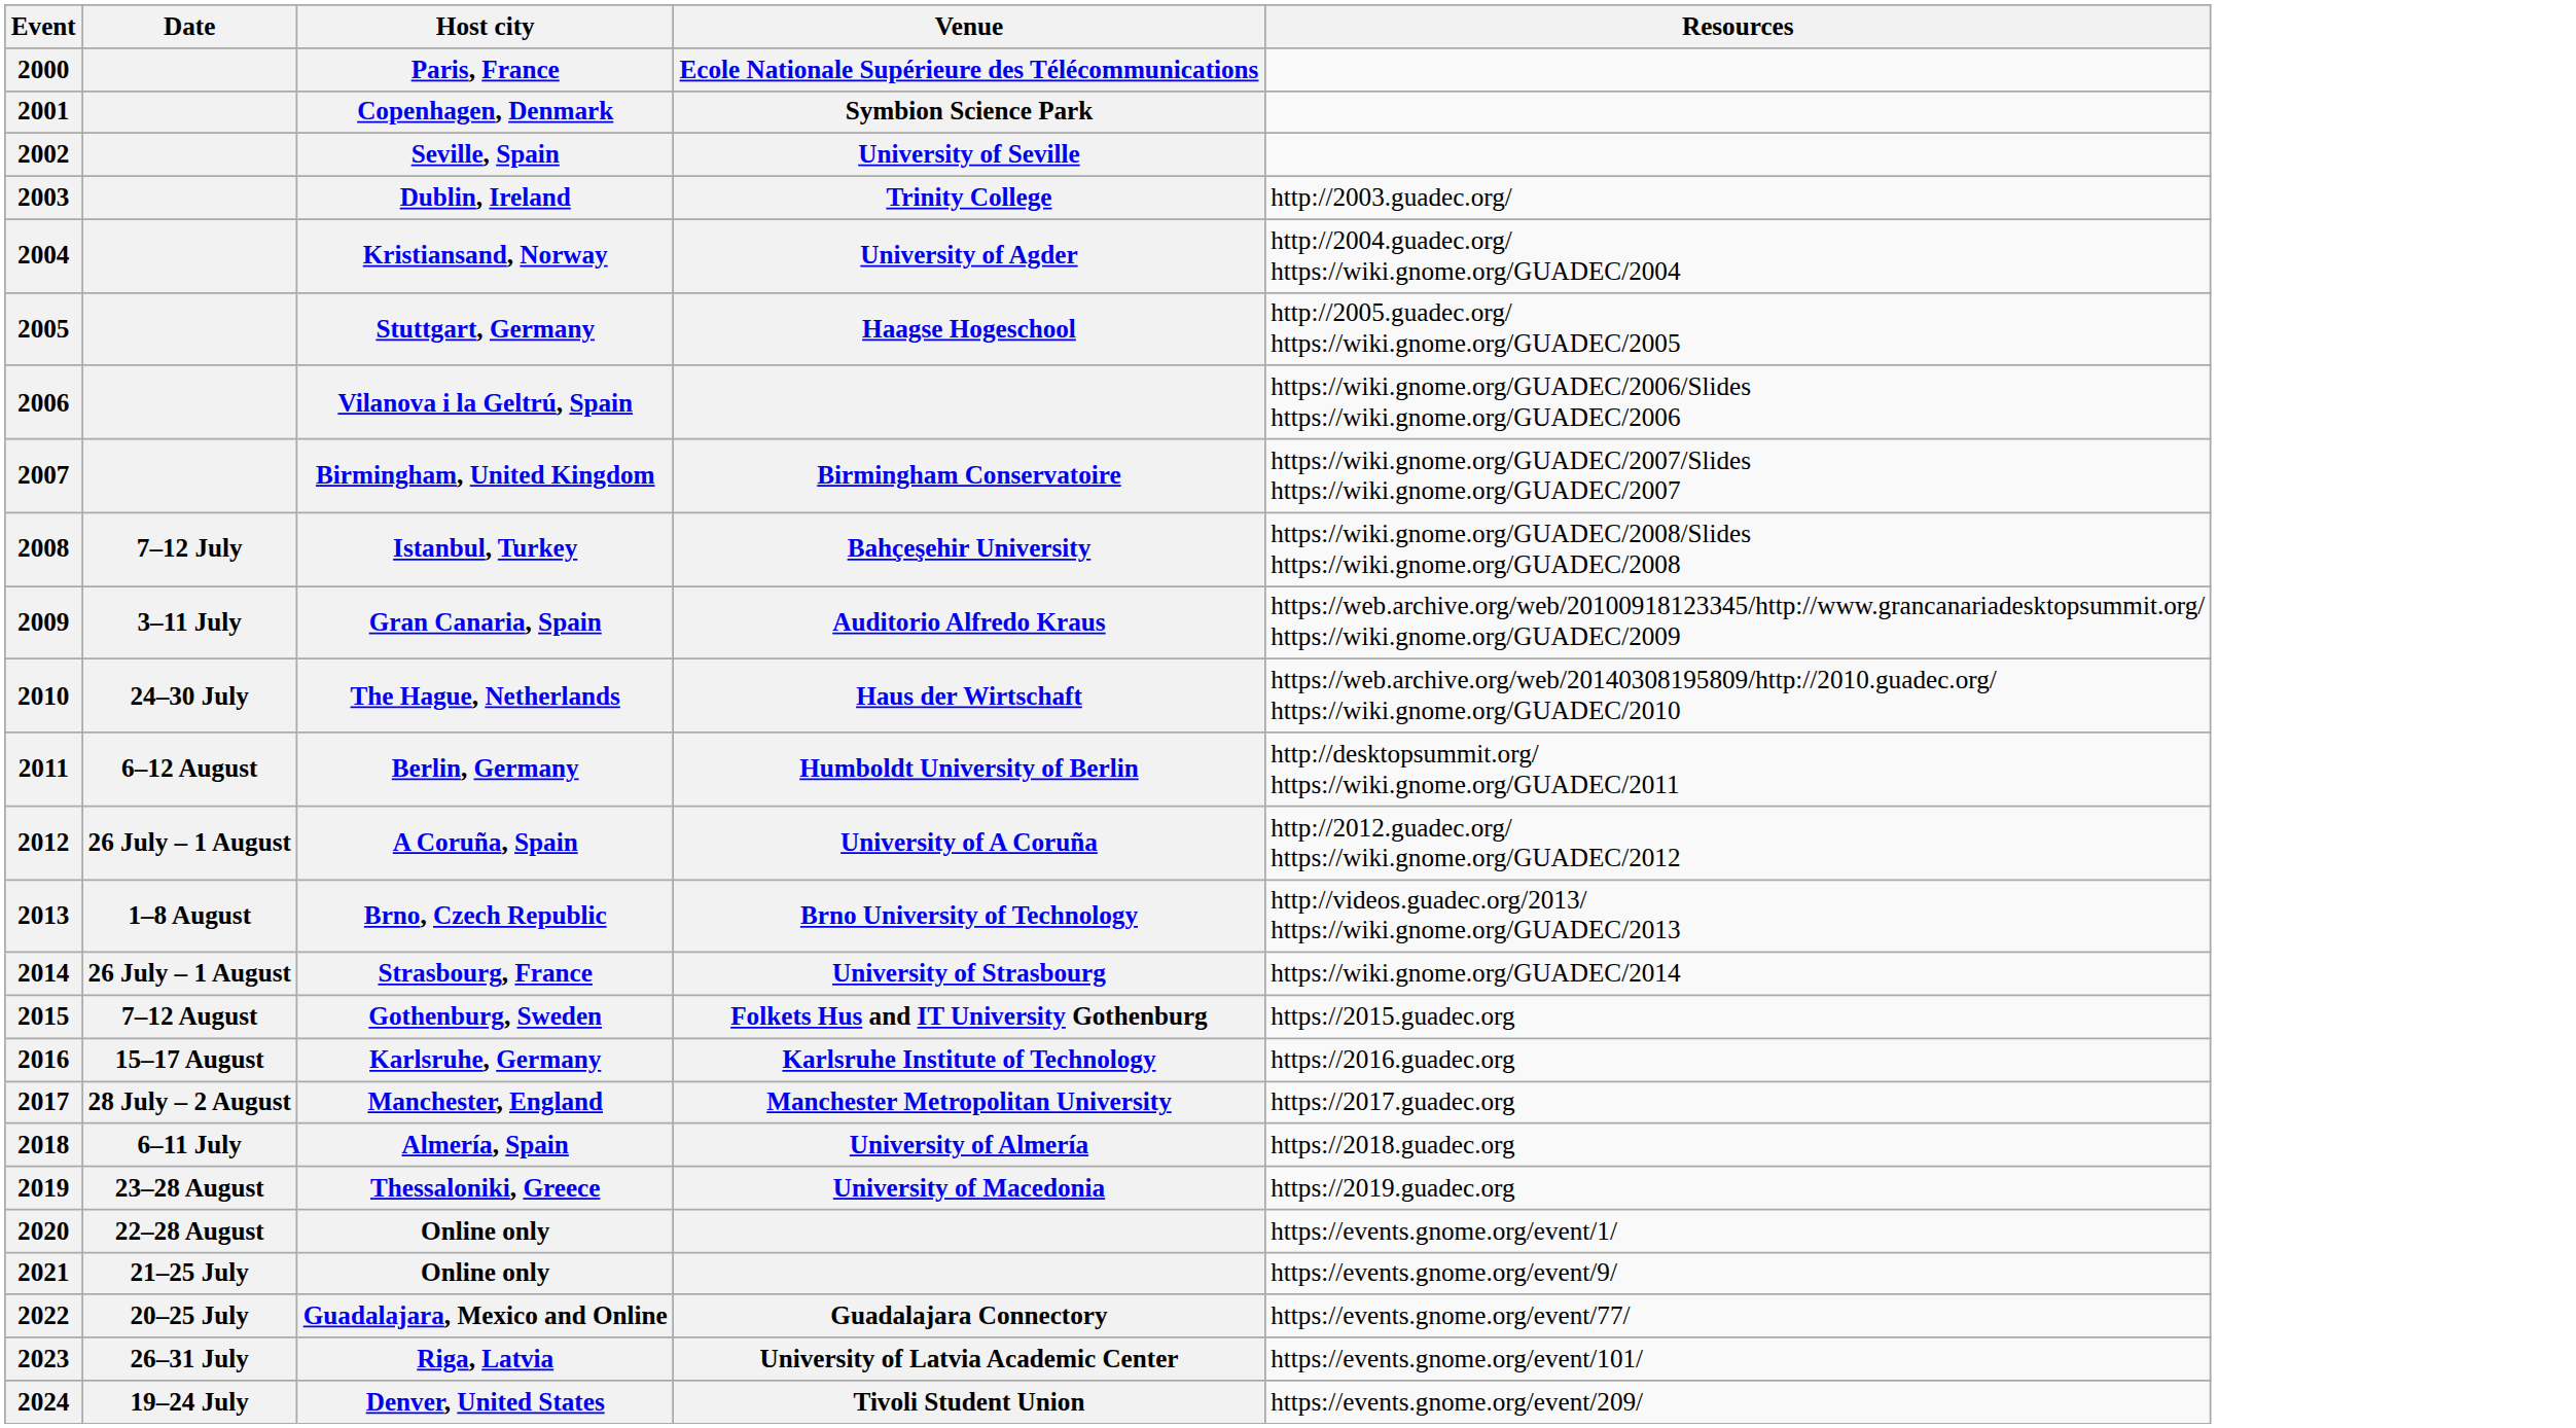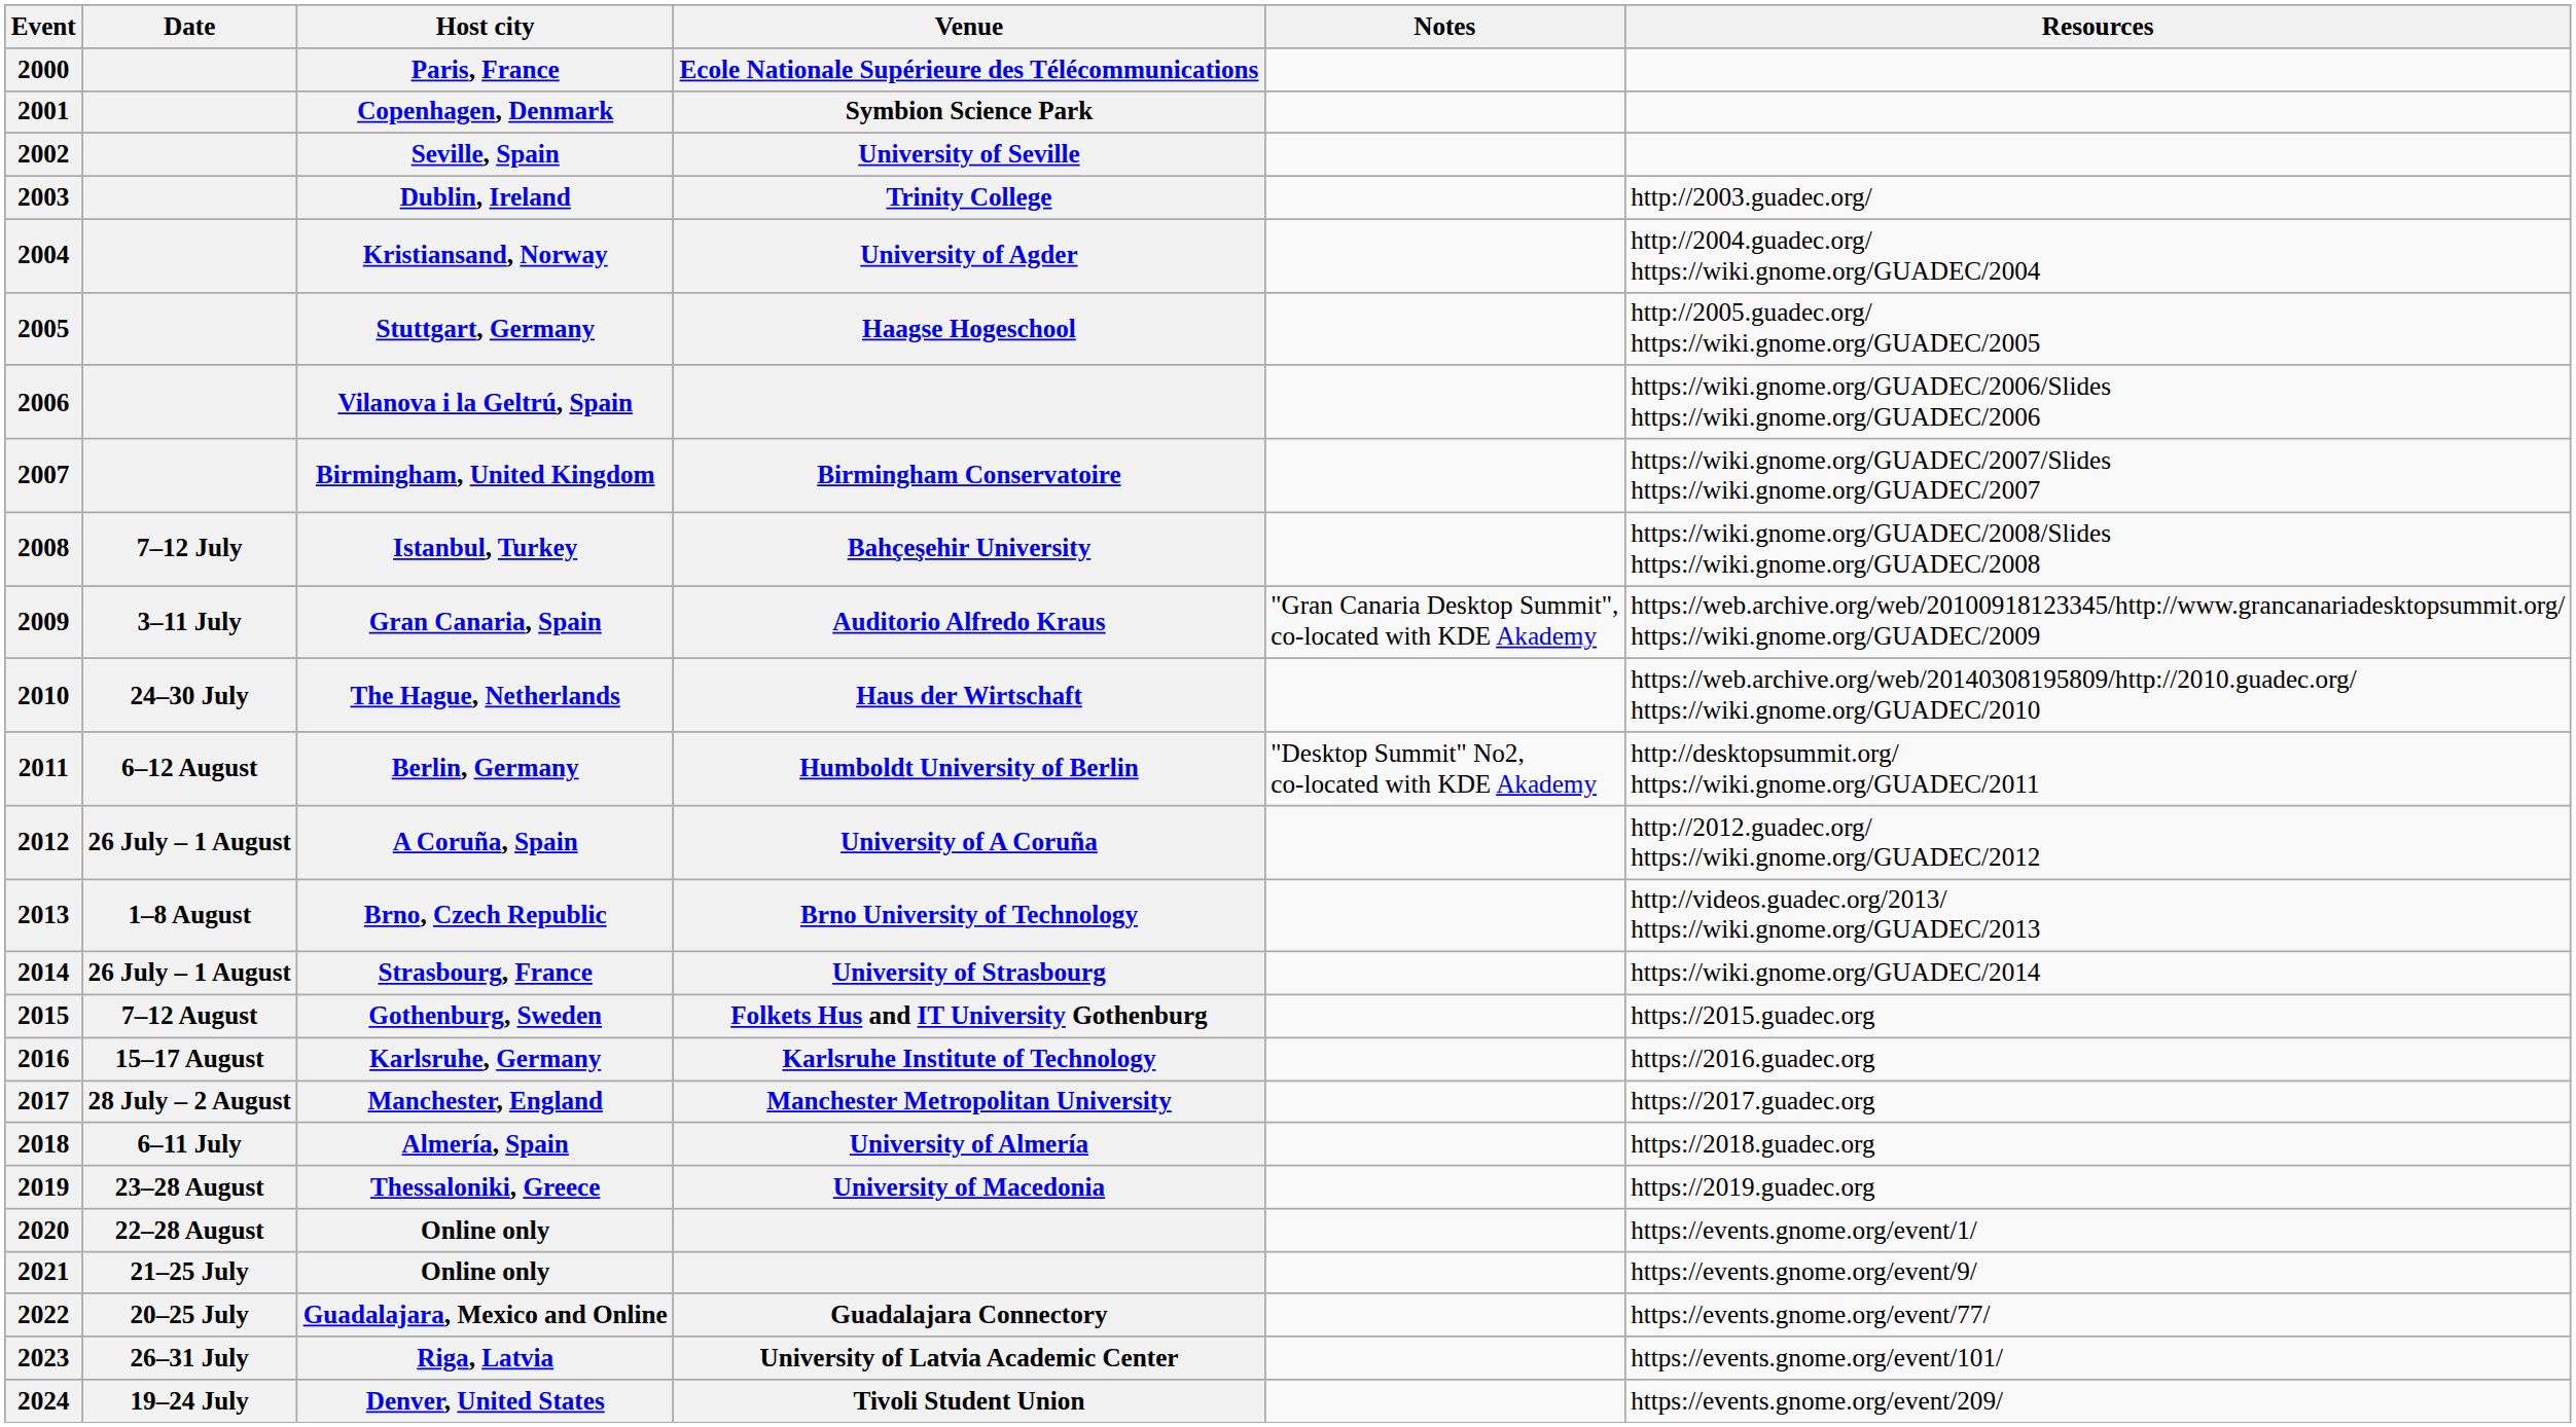 <table class="wikitable" style="font-size:90%;">
 <tr>
 <th>Event</th>
 <th>Date</th>
 <th>Host city</th>
 <th>Venue</th>
+<th>Notes</th>
 <th>Resources</th>
 </tr>
 <tr>
 <th>2000</th>
 <th></th>
 <th><a href='#'>Paris</a>, <a href='#'>France</a></th>
 <th><a href='#'>Ecole Nationale Supérieure des Télécommunications</a></th>
 <td></td>
+<td></td>
 </tr>
 <tr>
 <th>2001</th>
 <th></th>
 <th><a href='#'>Copenhagen</a>, <a href='#'>Denmark</a></th>
 <th>Symbion Science Park</th>
+<td></td>
 <td></td>
 </tr>
 <tr>
 <th>2002</th>
 <th></th>
 <th><a href='#'>Seville</a>, <a href='#'>Spain</a></th>
 <th><a href='#'>University of Seville</a></th>
 <td></td>
+<td></td>
 </tr>
 <tr>
 <th>2003</th>
 <th></th>
 <th><a href='#'>Dublin</a>, <a href='#'>Ireland</a></th>
 <th><a href='#'>Trinity College</a></th>
+<td></td>
 <td>http://2003.guadec.org/</td>
 </tr>
 <tr>
 <th>2004</th>
 <th></th>
 <th><a href='#'>Kristiansand</a>, <a href='#'>Norway</a></th>
 <th><a href='#'>University of Agder</a></th>
+<td></td>
 <td>http://2004.guadec.org/<br>https://wiki.gnome.org/GUADEC/2004</td>
 </tr>
 <tr>
 <th>2005</th>
 <th></th>
 <th><a href='#'>Stuttgart</a>, <a href='#'>Germany</a></th>
 <th><a href='#'>Haagse Hogeschool</a></th>
+<td></td>
 <td>http://2005.guadec.org/<br>https://wiki.gnome.org/GUADEC/2005</td>
 </tr>
 <tr>
 <th>2006</th>
 <th></th>
 <th><a href='#'>Vilanova i la Geltrú</a>, <a href='#'>Spain</a></th>
 <th></th>
+<td></td>
 <td>https://wiki.gnome.org/GUADEC/2006/Slides<br>https://wiki.gnome.org/GUADEC/2006</td>
 </tr>
 <tr>
 <th>2007</th>
 <th></th>
 <th><a href='#'>Birmingham</a>, <a href='#'>United Kingdom</a></th>
 <th><a href='#'>Birmingham Conservatoire</a></th>
+<td></td>
 <td>https://wiki.gnome.org/GUADEC/2007/Slides<br>https://wiki.gnome.org/GUADEC/2007</td>
 </tr>
 <tr>
 <th>2008</th>
 <th>7–12 July</th>
 <th><a href='#'>Istanbul</a>, <a href='#'>Turkey</a></th>
 <th><a href='#'>Bahçeşehir University</a></th>
+<td></td>
 <td>https://wiki.gnome.org/GUADEC/2008/Slides<br>https://wiki.gnome.org/GUADEC/2008</td>
 </tr>
 <tr>
 <th>2009 </th>
 <th>3–11 July</th>
 <th><a href='#'>Gran Canaria</a>, <a href='#'>Spain</a></th>
 <th><a href='#'>Auditorio Alfredo Kraus</a></th>
+<td> "Gran Canaria Desktop Summit",<br>co-located with KDE <a href='#'>Akademy</a></td>
 <td>https://web.archive.org/web/20100918123345/http://www.grancanariadesktopsummit.org/<br>https://wiki.gnome.org/GUADEC/2009</td>
 </tr>
 <tr>
 <th>2010</th>
 <th>24–30 July</th>
 <th><a href='#'>The Hague</a>, <a href='#'>Netherlands</a></th>
 <th><a href='#'>Haus der Wirtschaft</a></th>
+<td></td>
 <td>https://web.archive.org/web/20140308195809/http://2010.guadec.org/<br>https://wiki.gnome.org/GUADEC/2010</td>
 </tr>
 <tr>
 <th>2011</th>
 <th>6–12 August</th>
 <th><a href='#'>Berlin</a>, <a href='#'>Germany</a></th>
 <th><a href='#'>Humboldt University of Berlin</a></th>
+<td> "Desktop Summit" No2,<br>co-located with KDE <a href='#'>Akademy</a></td>
 <td>http://desktopsummit.org/ <br>https://wiki.gnome.org/GUADEC/2011</td>
 </tr>
 <tr>
 <th>2012</th>
 <th>26 July – 1 August</th>
 <th><a href='#'>A Coruña</a>, <a href='#'>Spain</a></th>
 <th><a href='#'>University of A Coruña</a></th>
+<td></td>
 <td>http://2012.guadec.org/ <br>https://wiki.gnome.org/GUADEC/2012</td>
 </tr>
 <tr>
 <th>2013</th>
 <th>1–8 August</th>
 <th><a href='#'>Brno</a>, <a href='#'>Czech Republic</a></th>
 <th><a href='#'>Brno University of Technology</a></th>
+<td></td>
 <td>http://videos.guadec.org/2013/<br>https://wiki.gnome.org/GUADEC/2013</td>
 </tr>
 <tr>
 <th>2014</th>
 <th>26 July – 1 August</th>
 <th><a href='#'>Strasbourg</a>, <a href='#'>France</a></th>
 <th><a href='#'>University of Strasbourg</a></th>
+<td></td>
 <td>https://wiki.gnome.org/GUADEC/2014</td>
 </tr>
 <tr>
 <th>2015</th>
 <th>7–12 August</th>
 <th><a href='#'>Gothenburg</a>, <a href='#'>Sweden</a></th>
 <th><a href='#'>Folkets Hus</a> and <a href='#'>IT University</a> Gothenburg</th>
+<td></td>
 <td>https://2015.guadec.org</td>
 </tr>
 <tr>
 <th>2016</th>
 <th>15–17 August</th>
 <th><a href='#'>Karlsruhe</a>, <a href='#'>Germany</a></th>
 <th><a href='#'>Karlsruhe Institute of Technology</a></th>
+<td></td>
 <td>https://2016.guadec.org<br></td>
 </tr>
 <tr>
 <th>2017</th>
 <th>28 July – 2 August</th>
 <th><a href='#'>Manchester</a>, <a href='#'>England</a></th>
 <th><a href='#'>Manchester Metropolitan University</a></th>
+<td></td>
 <td>https://2017.guadec.org</td>
 </tr>
 <tr>
 <th>2018</th>
 <th>6–11 July</th>
 <th><a href='#'>Almería</a>, <a href='#'>Spain</a></th>
 <th><a href='#'>University of Almería</a></th>
+<td></td>
 <td>https://2018.guadec.org</td>
 </tr>
 <tr>
 <th>2019</th>
 <th>23–28 August</th>
 <th><a href='#'>Thessaloniki</a>, <a href='#'>Greece</a></th>
 <th><a href='#'>University of Macedonia</a></th>
+<td></td>
 <td>https://2019.guadec.org</td>
 </tr>
 <tr>
 <th>2020</th>
 <th>22–28 August</th>
 <th>Online only</th>
 <th></th>
+<td></td>
 <td>https://events.gnome.org/event/1/</td>
 </tr>
 <tr>
 <th>2021</th>
 <th>21–25 July</th>
 <th>Online only</th>
 <th></th>
+<td></td>
 <td>https://events.gnome.org/event/9/</td>
 </tr>
 <tr>
 <th>2022</th>
 <th>20–25 July</th>
 <th><a href='#'>Guadalajara</a>, Mexico and Online</th>
 <th>Guadalajara Connectory</th>
+<td></td>
 <td>https://events.gnome.org/event/77/</td>
 </tr>
 <tr>
 <th>2023</th>
 <th>26–31 July</th>
 <th><a href='#'>Riga</a>, <a href='#'>Latvia</a></th>
 <th>University of Latvia Academic Center</th>
+<td></td>
 <td>https://events.gnome.org/event/101/</td>
 </tr>
 <tr>
 <th>2024</th>
 <th>19–24 July</th>
 <th><a href='#'>Denver</a>, <a href='#'>United States</a></th>
 <th>Tivoli Student Union</th>
+<td></td>
 <td>https://events.gnome.org/event/209/</td>
 </tr>
 </table>
